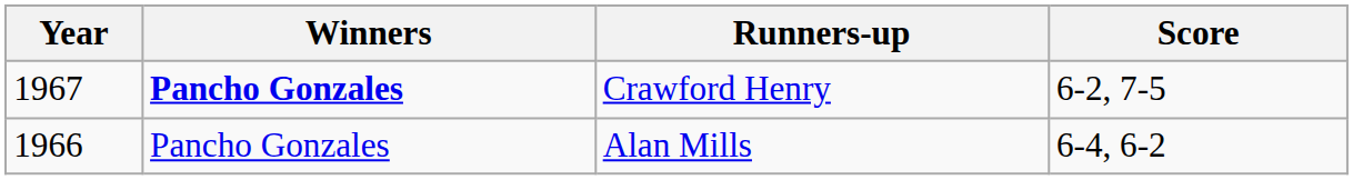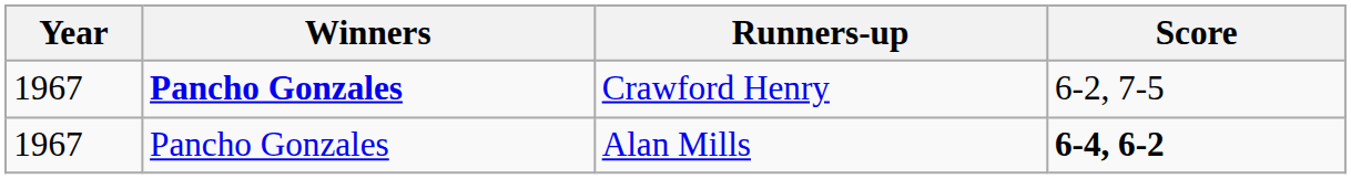 <table class="wikitable" style="font-size:98%;">
 <tr>
 <th style="width:60px;">Year</th>
 <th style="width:230px;">Winners</th>
 <th style="width:230px;">Runners-up</th>
 <th style="width:150px;">Score</th>
 </tr>
 <tr>
 <td>1967</td>
 <td><strong> <a href='#'>Pancho Gonzales</a></strong></td>
 <td> <a href='#'>Crawford Henry</a></td>
 <td>6-2, 7-5</td>
 </tr>
 <tr>
-<td>1966</td>
+<td>1967</td>
 <td> <a href='#'>Pancho Gonzales</a></td>
 <td> <a href='#'>Alan Mills</a></td>
-<td>6-4, 6-2</td>
+<td><strong>6-4, 6-2</strong></td>
 </tr>
 </table>
